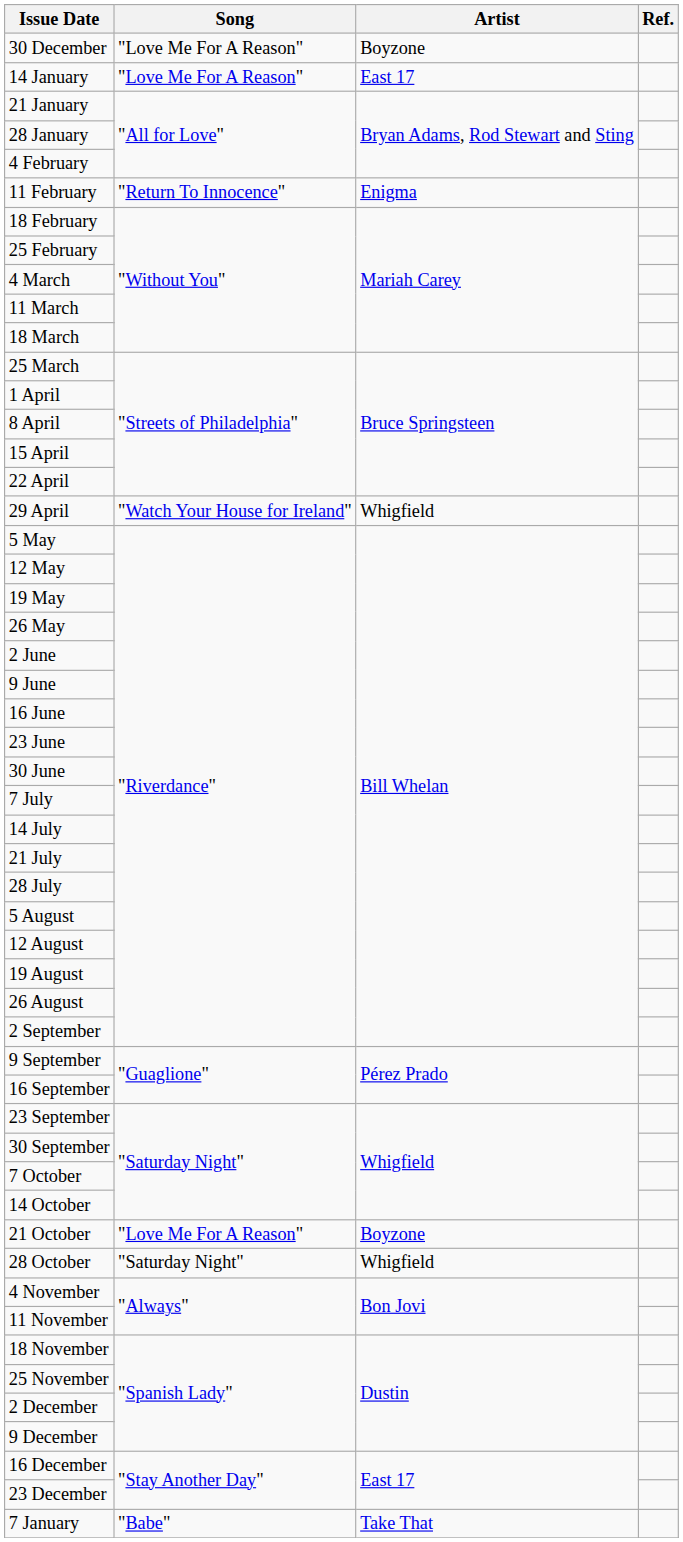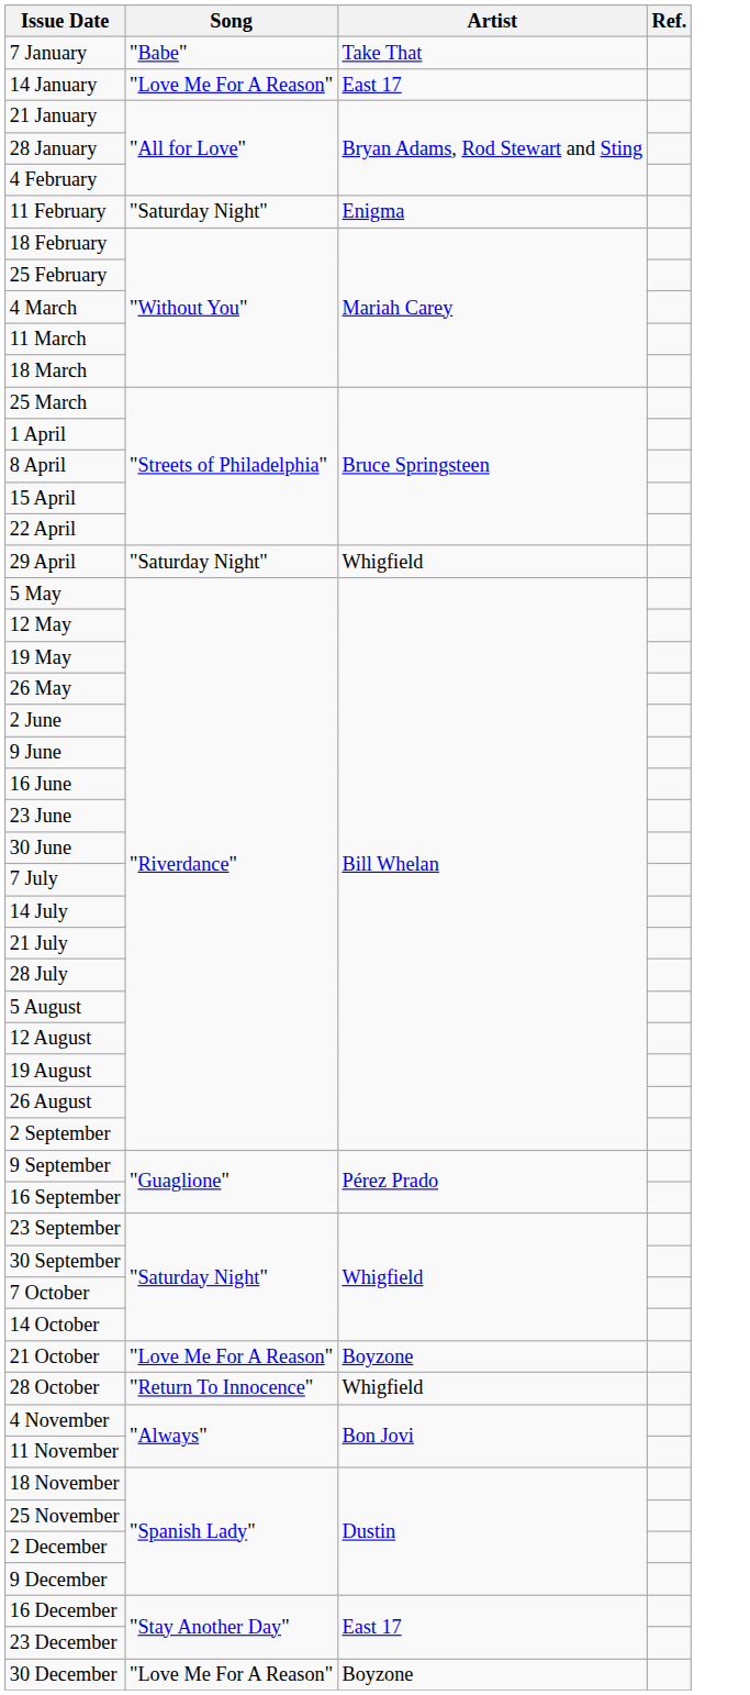 <table class="wikitable">
 <tr>
 <th>Issue Date</th>
 <th>Song</th>
 <th>Artist</th>
 <th>Ref.</th>
 </tr>
 <tr>
-<td>30 December</td>
-<td>"Love Me For A Reason"</td>
-<td>Boyzone</td>
+<td>7 January</td>
+<td>"<a href='#'>Babe</a>"</td>
+<td><a href='#'>Take That</a></td>
 <td></td>
 </tr>
 <tr>
 <td>14 January</td>
 <td>"<a href='#'>Love Me For A Reason</a>"</td>
 <td><a href='#'>East 17</a></td>
 <td></td>
 </tr>
 <tr>
 <td>21 January</td>
 <td rowspan=3>"<a href='#'>All for Love</a>"</td>
 <td rowspan=3><a href='#'>Bryan Adams</a>, <a href='#'>Rod Stewart</a> and <a href='#'>Sting</a></td>
 <td></td>
 </tr>
 <tr>
 <td>28 January</td>
 <td></td>
 </tr>
 <tr>
 <td>4 February</td>
 <td></td>
 </tr>
 <tr>
 <td>11 February</td>
-<td>"<a href='#'>Return To Innocence</a>"</td>
+<td>"Saturday Night"</td>
 <td><a href='#'>Enigma</a></td>
 <td></td>
 </tr>
 <tr>
 <td>18 February</td>
 <td rowspan=5>"<a href='#'>Without You</a>"</td>
 <td rowspan=5><a href='#'>Mariah Carey</a></td>
 <td></td>
 </tr>
 <tr>
 <td>25 February</td>
 <td></td>
 </tr>
 <tr>
 <td>4 March</td>
 <td></td>
 </tr>
 <tr>
 <td>11 March</td>
 <td></td>
 </tr>
 <tr>
 <td>18 March</td>
 <td></td>
 </tr>
 <tr>
 <td>25 March</td>
 <td rowspan=5>"<a href='#'>Streets of Philadelphia</a>"</td>
 <td rowspan=5><a href='#'>Bruce Springsteen</a></td>
 <td></td>
 </tr>
 <tr>
 <td>1 April</td>
 <td></td>
 </tr>
 <tr>
 <td>8 April</td>
 <td></td>
 </tr>
 <tr>
 <td>15 April</td>
 <td></td>
 </tr>
 <tr>
 <td>22 April</td>
 <td></td>
 </tr>
 <tr>
 <td>29 April</td>
-<td>"<a href='#'>Watch Your House for Ireland</a>"</td>
+<td>"Saturday Night"</td>
 <td>Whigfield</td>
 <td></td>
 </tr>
 <tr>
 <td>5 May</td>
 <td rowspan=18>"<a href='#'>Riverdance</a>"</td>
 <td rowspan=18><a href='#'>Bill Whelan</a></td>
 <td></td>
 </tr>
 <tr>
 <td>12 May</td>
 <td></td>
 </tr>
 <tr>
 <td>19 May</td>
 <td></td>
 </tr>
 <tr>
 <td>26 May</td>
 <td></td>
 </tr>
 <tr>
 <td>2 June</td>
 <td></td>
 </tr>
 <tr>
 <td>9 June</td>
 <td></td>
 </tr>
 <tr>
 <td>16 June</td>
 <td></td>
 </tr>
 <tr>
 <td>23 June</td>
 <td></td>
 </tr>
 <tr>
 <td>30 June</td>
 <td></td>
 </tr>
 <tr>
 <td>7 July</td>
 <td></td>
 </tr>
 <tr>
 <td>14 July</td>
 <td></td>
 </tr>
 <tr>
 <td>21 July</td>
 <td></td>
 </tr>
 <tr>
 <td>28 July</td>
 <td></td>
 </tr>
 <tr>
 <td>5 August</td>
 <td></td>
 </tr>
 <tr>
 <td>12 August</td>
 <td></td>
 </tr>
 <tr>
 <td>19 August</td>
 <td></td>
 </tr>
 <tr>
 <td>26 August</td>
 <td></td>
 </tr>
 <tr>
 <td>2 September</td>
 <td></td>
 </tr>
 <tr>
 <td>9 September</td>
 <td rowspan=2>"<a href='#'>Guaglione</a>"</td>
 <td rowspan=2><a href='#'>Pérez Prado</a></td>
 <td></td>
 </tr>
 <tr>
 <td>16 September</td>
 <td></td>
 </tr>
 <tr>
 <td>23 September</td>
 <td rowspan=4>"<a href='#'>Saturday Night</a>"</td>
 <td rowspan=4><a href='#'>Whigfield</a></td>
 <td></td>
 </tr>
 <tr>
 <td>30 September</td>
 <td></td>
 </tr>
 <tr>
 <td>7 October</td>
 <td></td>
 </tr>
 <tr>
 <td>14 October</td>
 <td></td>
 </tr>
 <tr>
 <td>21 October</td>
 <td>"<a href='#'>Love Me For A Reason</a>"</td>
 <td><a href='#'>Boyzone</a></td>
 <td></td>
 </tr>
 <tr>
 <td>28 October</td>
-<td>"Saturday Night"</td>
+<td>"<a href='#'>Return To Innocence</a>"</td>
 <td>Whigfield</td>
 <td></td>
 </tr>
 <tr>
 <td>4 November</td>
 <td rowspan=2>"<a href='#'>Always</a>"</td>
 <td rowspan=2><a href='#'>Bon Jovi</a></td>
 <td></td>
 </tr>
 <tr>
 <td>11 November</td>
 <td></td>
 </tr>
 <tr>
 <td>18 November</td>
 <td rowspan=4>"<a href='#'>Spanish Lady</a>"</td>
 <td rowspan=4><a href='#'>Dustin</a></td>
 <td></td>
 </tr>
 <tr>
 <td>25 November</td>
 <td></td>
 </tr>
 <tr>
 <td>2 December</td>
 <td></td>
 </tr>
 <tr>
 <td>9 December</td>
 <td></td>
 </tr>
 <tr>
 <td>16 December</td>
 <td rowspan=2>"<a href='#'>Stay Another Day</a>"</td>
 <td rowspan=2><a href='#'>East 17</a></td>
 <td></td>
 </tr>
 <tr>
 <td>23 December</td>
 <td></td>
 </tr>
 <tr>
-<td>7 January</td>
-<td>"<a href='#'>Babe</a>"</td>
-<td><a href='#'>Take That</a></td>
+<td>30 December</td>
+<td>"Love Me For A Reason"</td>
+<td>Boyzone</td>
 <td></td>
 </tr>
 </table>
